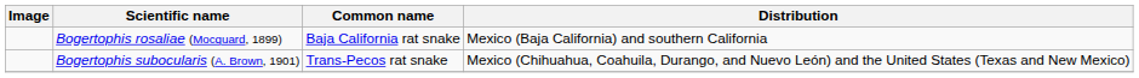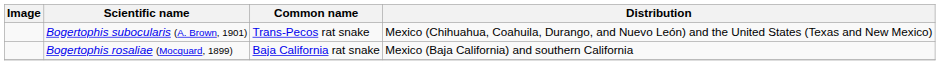 <table class="wikitable">
 <tr>
 <th>Image</th>
 <th>Scientific name</th>
 <th>Common name</th>
 <th>Distribution</th>
 </tr>
 <tr>
 <td></td>
+<td><em><a href='#'>Bogertophis subocularis</a></em> <small>(<a href='#'>A. Brown</a>, 1901)</small></td>
+<td><a href='#'>Trans-Pecos</a> rat snake</td>
+<td>Mexico (Chihuahua, Coahuila, Durango, and Nuevo León) and the United States (Texas and New Mexico)</td>
+</tr>
+<tr>
+<td></td>
 <td><em><a href='#'>Bogertophis rosaliae</a></em> <small>(<a href='#'>Mocquard</a>, 1899)</small></td>
 <td><a href='#'>Baja California</a> rat snake</td>
 <td>Mexico (Baja California) and southern California</td>
 </tr>
 <tr>
-<td></td>
-<td><em><a href='#'>Bogertophis subocularis</a></em> <small>(<a href='#'>A. Brown</a>, 1901)</small></td>
-<td><a href='#'>Trans-Pecos</a> rat snake</td>
-<td>Mexico (Chihuahua, Coahuila, Durango, and Nuevo León) and the United States (Texas and New Mexico)</td>
-</tr>
-<tr>
 </tr>
 </table>
